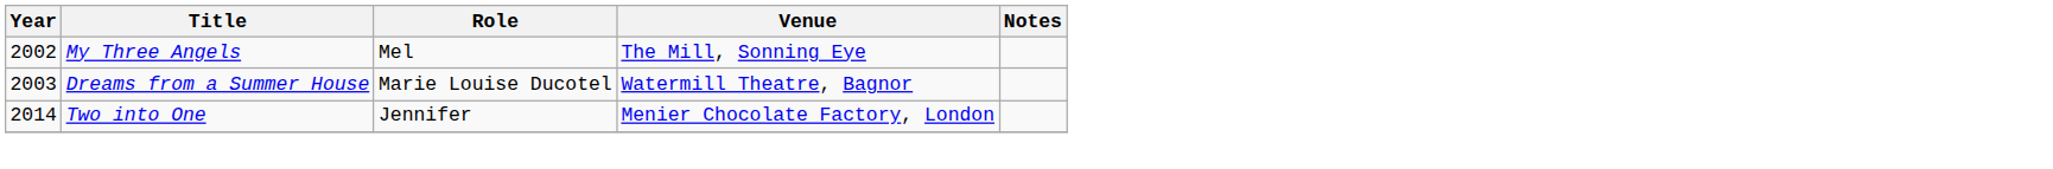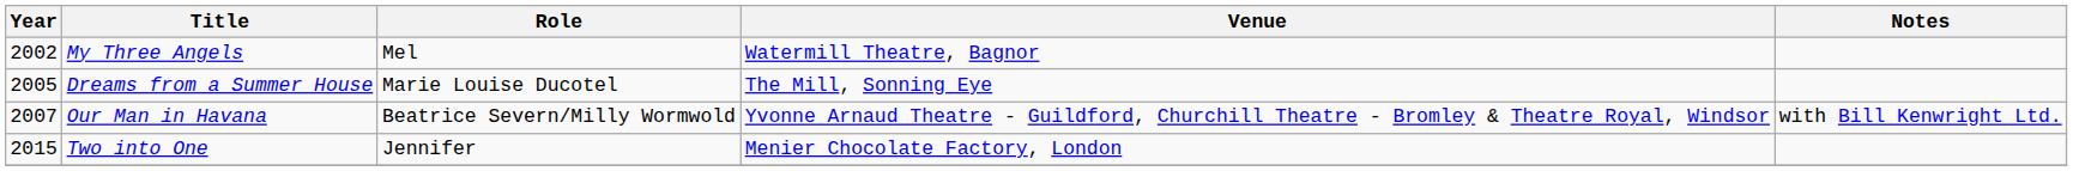 <table class="wikitable sortable">
 <tr>
 <th>Year</th>
 <th>Title</th>
 <th>Role</th>
 <th>Venue</th>
 <th>Notes</th>
 </tr>
 <tr>
 <td>2002</td>
 <td><em><a href='#'>My Three Angels</a></em></td>
 <td>Mel</td>
+<td><a href='#'>Watermill Theatre</a>, <a href='#'>Bagnor</a></td>
+<td></td>
+</tr>
+<tr>
+<td>2005</td>
+<td><em><a href='#'>Dreams from a Summer House</a></em></td>
+<td>Marie Louise Ducotel</td>
 <td><a href='#'>The Mill</a>, <a href='#'>Sonning Eye</a></td>
 <td></td>
 </tr>
 <tr>
-<td>2003</td>
-<td><em><a href='#'>Dreams from a Summer House</a></em></td>
-<td>Marie Louise Ducotel</td>
-<td><a href='#'>Watermill Theatre</a>, <a href='#'>Bagnor</a></td>
-<td></td>
+<td>2007</td>
+<td><em><a href='#'>Our Man in Havana</a></em></td>
+<td>Beatrice Severn/Milly Wormwold</td>
+<td><a href='#'>Yvonne Arnaud Theatre</a> - <a href='#'>Guildford</a>, <a href='#'>Churchill Theatre</a> - <a href='#'>Bromley</a> & <a href='#'>Theatre Royal</a>, <a href='#'>Windsor</a></td>
+<td>with <a href='#'>Bill Kenwright Ltd.</a></td>
 </tr>
 <tr>
-<td>2014</td>
+<td>2015</td>
 <td><em><a href='#'>Two into One</a></em></td>
 <td>Jennifer</td>
 <td><a href='#'>Menier Chocolate Factory</a>, <a href='#'>London</a></td>
 <td></td>
 </tr>
 <tr>
 </tr>
 </table>
